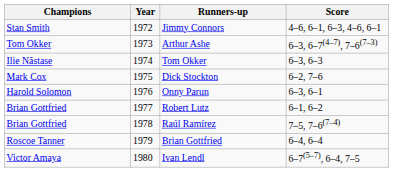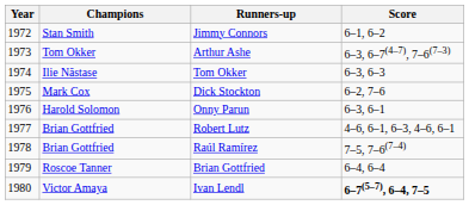 <table class=wikitable>
 <tr>
+<th style="width:40px">Year</th>
 <th style="width:200px">Champions</th>
-<th style="width:40px">Year</th>
 <th style="width:200px">Runners-up</th>
 <th style="width:160px" class="unsortable">Score</th>
 </tr>
 <tr>
+<td>1972</td>
 <td> <a href='#'>Stan Smith</a></td>
-<td>1972</td>
 <td> <a href='#'>Jimmy Connors</a></td>
-<td>4–6, 6–1, 6–3, 4–6, 6–1</td>
+<td>6–1, 6–2</td>
 </tr>
 <tr>
+<td>1973</td>
 <td> <a href='#'>Tom Okker</a></td>
-<td>1973</td>
 <td> <a href='#'>Arthur Ashe</a></td>
 <td>6–3, 6–7<sup>(4–7)</sup>, 7–6<sup>(7–3)</sup></td>
 </tr>
 <tr>
+<td>1974</td>
 <td> <a href='#'>Ilie Năstase</a></td>
-<td>1974</td>
 <td> <a href='#'>Tom Okker</a></td>
 <td>6–3, 6–3</td>
 </tr>
 <tr>
+<td>1975</td>
 <td> <a href='#'>Mark Cox</a></td>
-<td>1975</td>
 <td> <a href='#'>Dick Stockton</a></td>
 <td>6–2, 7–6</td>
 </tr>
 <tr>
+<td>1976</td>
 <td> <a href='#'>Harold Solomon</a></td>
-<td>1976</td>
 <td> <a href='#'>Onny Parun</a></td>
 <td>6–3, 6–1</td>
 </tr>
 <tr>
+<td>1977</td>
 <td> <a href='#'>Brian Gottfried</a></td>
-<td>1977</td>
 <td> <a href='#'>Robert Lutz</a></td>
-<td>6–1, 6–2</td>
+<td>4–6, 6–1, 6–3, 4–6, 6–1</td>
 </tr>
 <tr>
+<td>1978</td>
 <td> <a href='#'>Brian Gottfried</a></td>
-<td>1978</td>
 <td> <a href='#'>Raúl Ramírez</a></td>
 <td>7–5, 7–6<sup>(7–4)</sup></td>
 </tr>
 <tr>
+<td>1979</td>
 <td> <a href='#'>Roscoe Tanner</a></td>
-<td>1979</td>
 <td> <a href='#'>Brian Gottfried</a></td>
 <td>6–4, 6–4</td>
 </tr>
 <tr>
+<td>1980</td>
 <td> <a href='#'>Victor Amaya</a></td>
-<td>1980</td>
 <td> <a href='#'>Ivan Lendl</a></td>
-<td>6–7<sup>(5–7)</sup>, 6–4, 7–5</td>
+<td><strong>6–7<sup>(5–7)</sup>, 6–4, 7–5</strong></td>
 </tr>
 </table>
